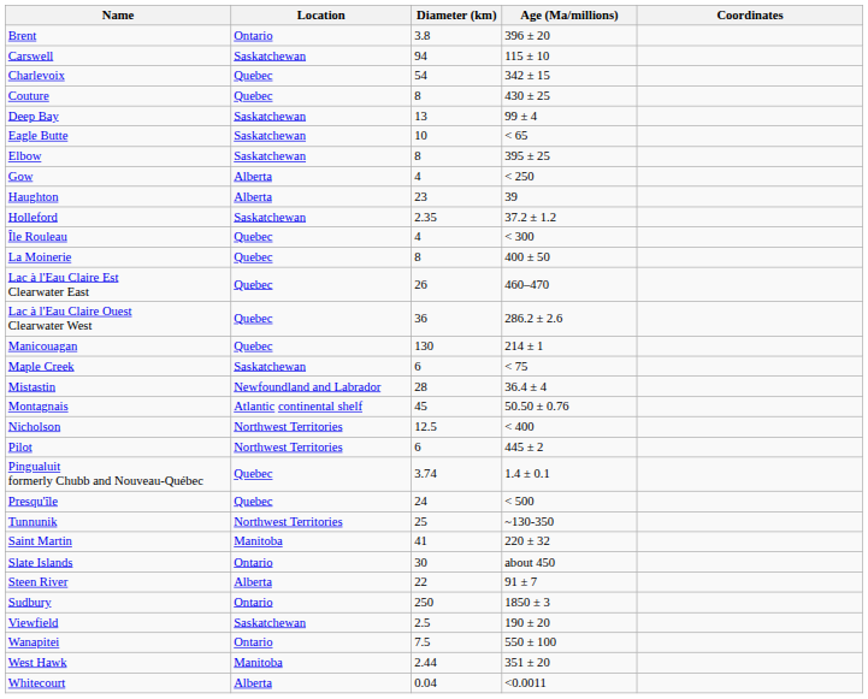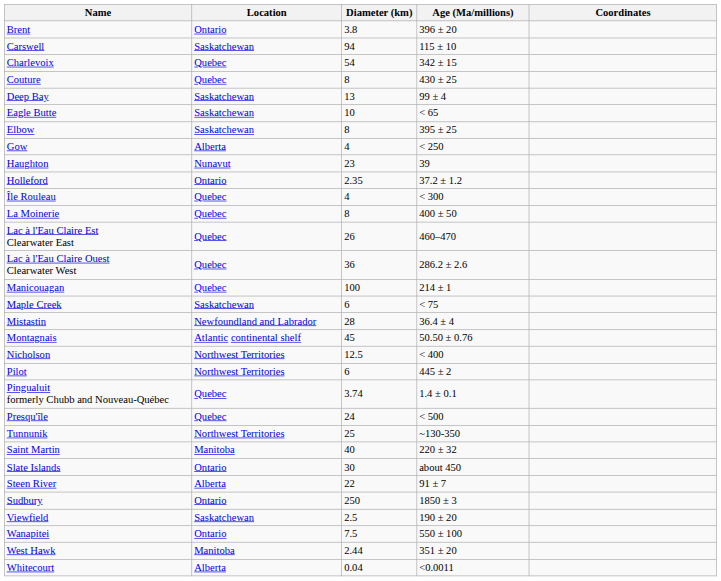 <table class="wikitable sortable">
 <tr>
 <th style="width:25%;">Name</th>
 <th style="width:20%;">Location</th>
 <th style="width:10%;">Diameter (km)</th>
 <th style="width:15%;">Age (Ma/millions)</th>
 <th style="width:25%;">Coordinates</th>
 </tr>
 <tr>
 <td><a href='#'>Brent</a></td>
 <td><a href='#'>Ontario</a></td>
 <td>3.8</td>
 <td>396 ± 20</td>
 <td align=right></td>
 </tr>
 <tr>
 <td><a href='#'>Carswell</a></td>
 <td><a href='#'>Saskatchewan</a></td>
 <td>94</td>
 <td>115 ± 10</td>
 <td align=right></td>
 </tr>
 <tr>
 <td><a href='#'>Charlevoix</a></td>
 <td><a href='#'>Quebec</a></td>
 <td>54</td>
 <td>342 ± 15</td>
 <td align=right></td>
 </tr>
 <tr>
 <td><a href='#'>Couture</a></td>
 <td><a href='#'>Quebec</a></td>
 <td>8</td>
 <td>430 ± 25</td>
 <td align=right></td>
 </tr>
 <tr>
 <td><a href='#'>Deep Bay</a></td>
 <td><a href='#'>Saskatchewan</a></td>
 <td>13</td>
 <td>99 ± 4</td>
 <td align=right></td>
 </tr>
 <tr>
 <td><a href='#'>Eagle Butte</a></td>
 <td><a href='#'>Saskatchewan</a></td>
 <td>10</td>
 <td>< 65</td>
 <td align=right></td>
 </tr>
 <tr>
 <td><a href='#'>Elbow</a></td>
 <td><a href='#'>Saskatchewan</a></td>
 <td>8</td>
 <td>395 ± 25</td>
 <td align=right></td>
 </tr>
 <tr>
 <td><a href='#'>Gow</a></td>
 <td><a href='#'>Alberta</a></td>
 <td>4</td>
 <td>< 250</td>
 <td align=right></td>
 </tr>
 <tr>
 <td><a href='#'>Haughton</a></td>
-<td><a href='#'>Alberta</a></td>
+<td><a href='#'>Nunavut</a></td>
 <td>23</td>
 <td>39</td>
 <td align=right></td>
 </tr>
 <tr>
 <td><a href='#'>Holleford</a></td>
-<td><a href='#'>Saskatchewan</a></td>
+<td><a href='#'>Ontario</a></td>
 <td>2.35</td>
 <td>37.2 ± 1.2</td>
 <td align=right></td>
 </tr>
 <tr>
 <td><a href='#'>Île Rouleau</a></td>
 <td><a href='#'>Quebec</a></td>
 <td>4</td>
 <td>< 300</td>
 <td align=right></td>
 </tr>
 <tr>
 <td><a href='#'>La Moinerie</a></td>
 <td><a href='#'>Quebec</a></td>
 <td>8</td>
 <td>400 ± 50</td>
 <td align=right></td>
 </tr>
 <tr>
 <td><a href='#'>Lac à l'Eau Claire Est</a><br>Clearwater East</td>
 <td><a href='#'>Quebec</a></td>
 <td>26</td>
 <td>460–470</td>
 <td align=right></td>
 </tr>
 <tr>
 <td><a href='#'>Lac à l'Eau Claire Ouest</a><br>Clearwater West</td>
 <td><a href='#'>Quebec</a></td>
 <td>36</td>
 <td>286.2 ± 2.6</td>
 <td align=right></td>
 </tr>
 <tr>
 <td><a href='#'>Manicouagan</a></td>
 <td><a href='#'>Quebec</a></td>
-<td>130</td>
+<td>100</td>
 <td>214 ± 1</td>
 <td align=right></td>
 </tr>
 <tr>
 <td><a href='#'>Maple Creek</a></td>
 <td><a href='#'>Saskatchewan</a></td>
 <td>6</td>
 <td>< 75</td>
 <td align=right></td>
 </tr>
 <tr>
 <td><a href='#'>Mistastin</a></td>
 <td><a href='#'>Newfoundland and Labrador</a></td>
 <td>28</td>
 <td>36.4 ± 4</td>
 <td align=right></td>
 </tr>
 <tr>
 <td><a href='#'>Montagnais</a></td>
 <td><a href='#'>Atlantic</a> <a href='#'>continental shelf</a></td>
 <td>45</td>
 <td>50.50 ± 0.76</td>
 <td align=right></td>
 </tr>
 <tr>
 <td><a href='#'>Nicholson</a></td>
 <td><a href='#'>Northwest Territories</a></td>
 <td>12.5</td>
 <td>< 400</td>
 <td align=right></td>
 </tr>
 <tr>
 <td><a href='#'>Pilot</a></td>
 <td><a href='#'>Northwest Territories</a></td>
 <td>6</td>
 <td>445 ± 2</td>
 <td align=right></td>
 </tr>
 <tr>
 <td><a href='#'>Pingualuit</a><br>formerly Chubb and Nouveau-Québec</td>
 <td><a href='#'>Quebec</a></td>
 <td>3.74</td>
 <td>1.4 ± 0.1</td>
 <td align=right></td>
 </tr>
 <tr>
 <td><a href='#'>Presqu'île</a></td>
 <td><a href='#'>Quebec</a></td>
 <td>24</td>
 <td>< 500</td>
 <td align=right></td>
 </tr>
 <tr>
 <td><a href='#'>Tunnunik</a></td>
 <td><a href='#'>Northwest Territories</a></td>
 <td>25</td>
 <td>~130-350</td>
 <td align=right></td>
 </tr>
 <tr>
 <td><a href='#'>Saint Martin</a></td>
 <td><a href='#'>Manitoba</a></td>
-<td>41</td>
+<td>40</td>
 <td>220 ± 32</td>
 <td align=right></td>
 </tr>
 <tr>
 <td><a href='#'>Slate Islands</a></td>
 <td><a href='#'>Ontario</a></td>
 <td>30</td>
 <td>about 450</td>
 <td align=right></td>
 </tr>
 <tr>
 <td><a href='#'>Steen River</a></td>
 <td><a href='#'>Alberta</a></td>
 <td>22</td>
 <td>91 ± 7</td>
 <td align=right></td>
 </tr>
 <tr>
 <td><a href='#'>Sudbury</a></td>
 <td><a href='#'>Ontario</a></td>
 <td>250</td>
 <td>1850 ± 3</td>
 <td align=right></td>
 </tr>
 <tr>
 <td><a href='#'>Viewfield</a></td>
 <td><a href='#'>Saskatchewan</a></td>
 <td>2.5</td>
 <td>190 ± 20</td>
 <td align=right></td>
 </tr>
 <tr>
 <td><a href='#'>Wanapitei</a></td>
 <td><a href='#'>Ontario</a></td>
 <td>7.5</td>
 <td>550 ± 100</td>
 <td align=right></td>
 </tr>
 <tr>
 <td><a href='#'>West Hawk</a></td>
 <td><a href='#'>Manitoba</a></td>
 <td>2.44</td>
 <td>351 ± 20</td>
 <td align=right></td>
 </tr>
 <tr>
 <td><a href='#'>Whitecourt</a></td>
 <td><a href='#'>Alberta</a></td>
 <td>0.04</td>
 <td><0.0011</td>
 <td align=right></td>
 </tr>
 </table>
